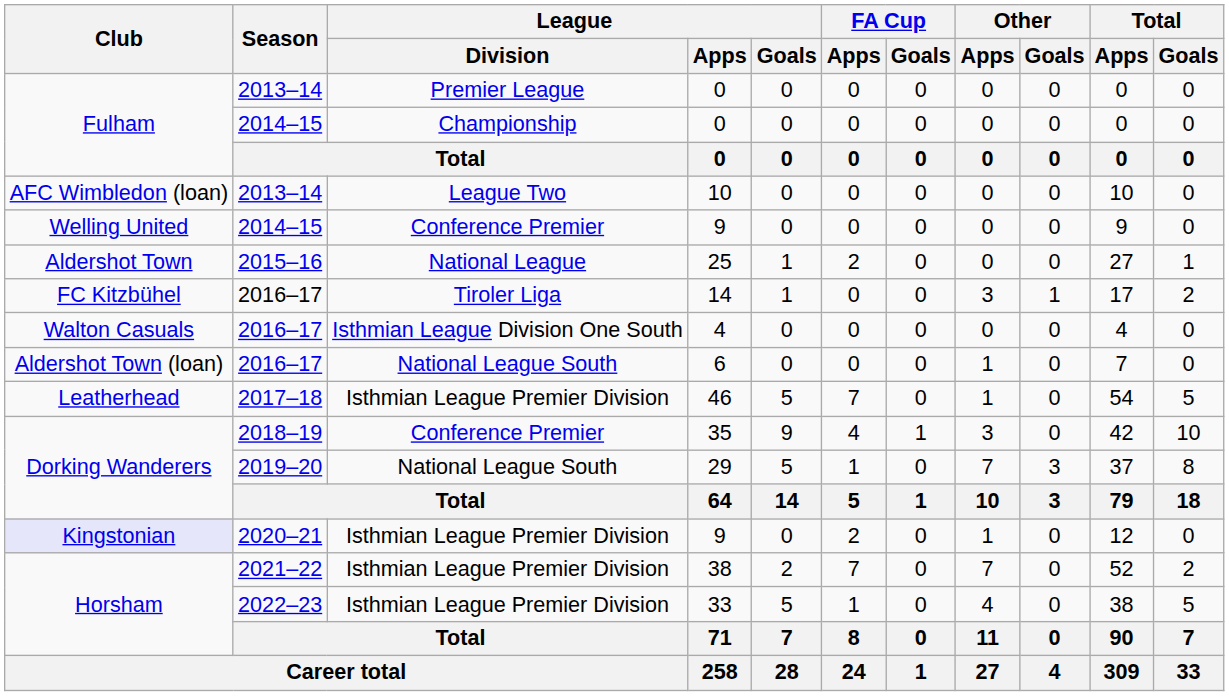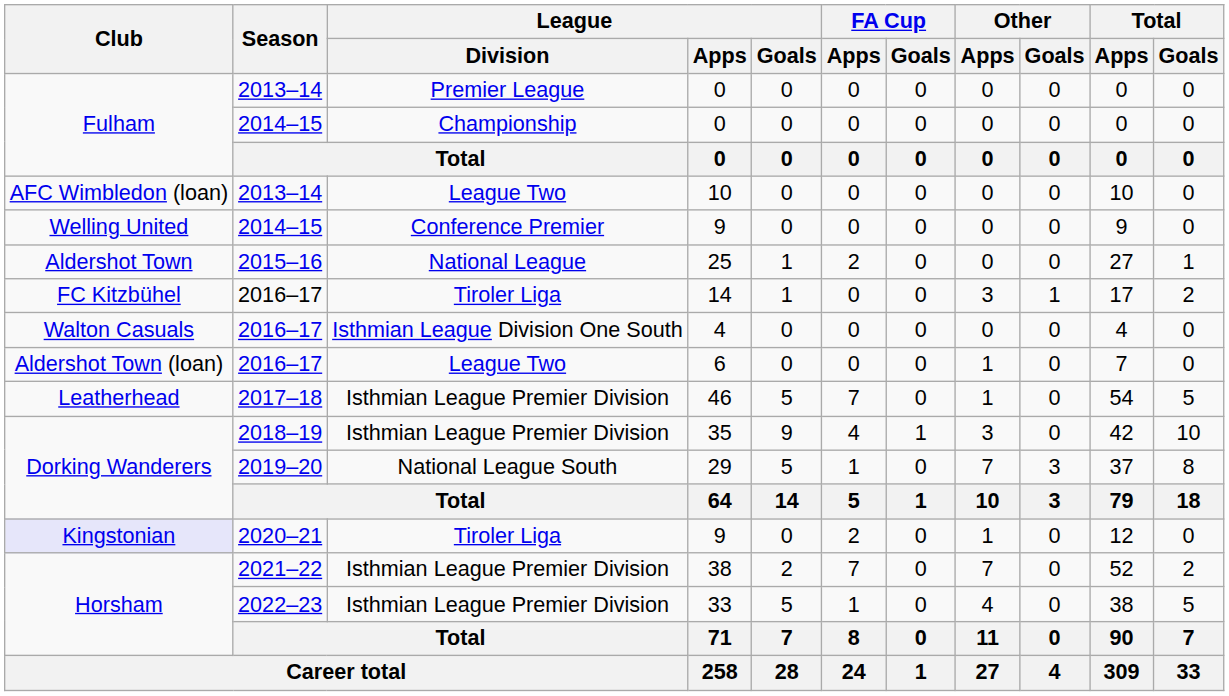 <table class="wikitable" style="text-align: center;">
 <tr>
 <th rowspan="2">Club</th>
 <th rowspan="2">Season</th>
 <th colspan="3">League</th>
 <th colspan="2"><a href='#'>FA Cup</a></th>
 <th colspan="2">Other</th>
 <th colspan="2">Total</th>
 </tr>
 <tr>
 <th>Division</th>
 <th>Apps</th>
 <th>Goals</th>
 <th>Apps</th>
 <th>Goals</th>
 <th>Apps</th>
 <th>Goals</th>
 <th>Apps</th>
 <th>Goals</th>
 </tr>
 <tr>
 <td rowspan="3"><a href='#'>Fulham</a></td>
 <td><a href='#'>2013–14</a></td>
 <td><a href='#'>Premier League</a></td>
 <td>0</td>
 <td>0</td>
 <td>0</td>
 <td>0</td>
 <td>0</td>
 <td>0</td>
 <td>0</td>
 <td>0</td>
 </tr>
 <tr>
 <td><a href='#'>2014–15</a></td>
 <td><a href='#'>Championship</a></td>
 <td>0</td>
 <td>0</td>
 <td>0</td>
 <td>0</td>
 <td>0</td>
 <td>0</td>
 <td>0</td>
 <td>0</td>
 </tr>
 <tr>
 <th colspan="2">Total</th>
 <th>0</th>
 <th>0</th>
 <th>0</th>
 <th>0</th>
 <th>0</th>
 <th>0</th>
 <th>0</th>
 <th>0</th>
 </tr>
 <tr>
 <td><a href='#'>AFC Wimbledon</a> (loan)</td>
 <td><a href='#'>2013–14</a></td>
 <td><a href='#'>League Two</a></td>
 <td>10</td>
 <td>0</td>
 <td>0</td>
 <td>0</td>
 <td>0</td>
 <td>0</td>
 <td>10</td>
 <td>0</td>
 </tr>
 <tr>
 <td><a href='#'>Welling United</a></td>
 <td><a href='#'>2014–15</a></td>
 <td><a href='#'>Conference Premier</a></td>
 <td>9</td>
 <td>0</td>
 <td>0</td>
 <td>0</td>
 <td>0</td>
 <td>0</td>
 <td>9</td>
 <td>0</td>
 </tr>
 <tr>
 <td><a href='#'>Aldershot Town</a></td>
 <td><a href='#'>2015–16</a></td>
 <td><a href='#'>National League</a></td>
 <td>25</td>
 <td>1</td>
 <td>2</td>
 <td>0</td>
 <td>0</td>
 <td>0</td>
 <td>27</td>
 <td>1</td>
 </tr>
 <tr>
 <td><a href='#'>FC Kitzbühel</a></td>
 <td>2016–17</td>
 <td><a href='#'>Tiroler Liga</a></td>
 <td>14</td>
 <td>1</td>
 <td>0</td>
 <td>0</td>
 <td>3</td>
 <td>1</td>
 <td>17</td>
 <td>2</td>
 </tr>
 <tr>
 <td><a href='#'>Walton Casuals</a></td>
 <td><a href='#'>2016–17</a></td>
 <td><a href='#'>Isthmian League</a> Division One South</td>
 <td>4</td>
 <td>0</td>
 <td>0</td>
 <td>0</td>
 <td>0</td>
 <td>0</td>
 <td>4</td>
 <td>0</td>
 </tr>
 <tr>
 <td><a href='#'>Aldershot Town</a> (loan)</td>
 <td><a href='#'>2016–17</a></td>
-<td><a href='#'>National League South</a></td>
+<td><a href='#'>League Two</a></td>
 <td>6</td>
 <td>0</td>
 <td>0</td>
 <td>0</td>
 <td>1</td>
 <td>0</td>
 <td>7</td>
 <td>0</td>
 </tr>
 <tr>
 <td><a href='#'>Leatherhead</a></td>
 <td><a href='#'>2017–18</a></td>
 <td>Isthmian League Premier Division</td>
 <td>46</td>
 <td>5</td>
 <td>7</td>
 <td>0</td>
 <td>1</td>
 <td>0</td>
 <td>54</td>
 <td>5</td>
 </tr>
 <tr>
 <td rowspan="3"><a href='#'>Dorking Wanderers</a></td>
 <td><a href='#'>2018–19</a></td>
-<td><a href='#'>Conference Premier</a></td>
+<td>Isthmian League Premier Division</td>
 <td>35</td>
 <td>9</td>
 <td>4</td>
 <td>1</td>
 <td>3</td>
 <td>0</td>
 <td>42</td>
 <td>10</td>
 </tr>
 <tr>
 <td><a href='#'>2019–20</a></td>
 <td>National League South</td>
 <td>29</td>
 <td>5</td>
 <td>1</td>
 <td>0</td>
 <td>7</td>
 <td>3</td>
 <td>37</td>
 <td>8</td>
 </tr>
 <tr>
 <th colspan="2">Total</th>
 <th>64</th>
 <th>14</th>
 <th>5</th>
 <th>1</th>
 <th>10</th>
 <th>3</th>
 <th>79</th>
 <th>18</th>
 </tr>
 <tr>
 <td style="background: lavender;"><a href='#'>Kingstonian</a></td>
 <td><a href='#'>2020–21</a></td>
-<td>Isthmian League Premier Division</td>
+<td><a href='#'>Tiroler Liga</a></td>
 <td>9</td>
 <td>0</td>
 <td>2</td>
 <td>0</td>
 <td>1</td>
 <td>0</td>
 <td>12</td>
 <td>0</td>
 </tr>
 <tr>
 <td rowspan="3"><a href='#'>Horsham</a></td>
 <td><a href='#'>2021–22</a></td>
 <td>Isthmian League Premier Division</td>
 <td>38</td>
 <td>2</td>
 <td>7</td>
 <td>0</td>
 <td>7</td>
 <td>0</td>
 <td>52</td>
 <td>2</td>
 </tr>
 <tr>
 <td><a href='#'>2022–23</a></td>
 <td>Isthmian League Premier Division</td>
 <td>33</td>
 <td>5</td>
 <td>1</td>
 <td>0</td>
 <td>4</td>
 <td>0</td>
 <td>38</td>
 <td>5</td>
 </tr>
 <tr>
 <th colspan="2">Total</th>
 <th>71</th>
 <th>7</th>
 <th>8</th>
 <th>0</th>
 <th>11</th>
 <th>0</th>
 <th>90</th>
 <th>7</th>
 </tr>
 <tr>
 <th colspan="3">Career total</th>
 <th>258</th>
 <th>28</th>
 <th>24</th>
 <th>1</th>
 <th>27</th>
 <th>4</th>
 <th>309</th>
 <th>33</th>
 </tr>
 </table>
